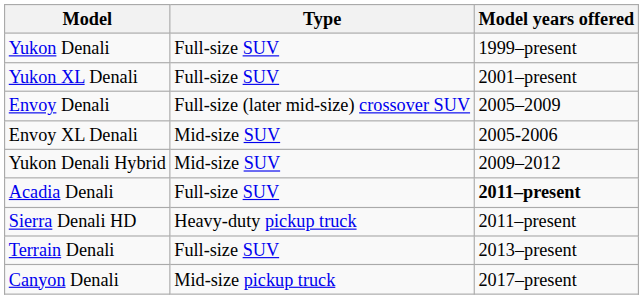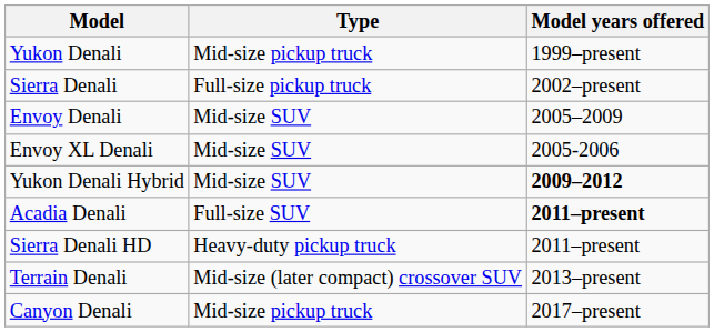 <table class=wikitable>
 <tr>
 <th>Model</th>
 <th>Type</th>
 <th>Model years offered</th>
 </tr>
 <tr>
 <td><a href='#'>Yukon</a> Denali</td>
-<td>Full-size <a href='#'>SUV</a></td>
+<td>Mid-size <a href='#'>pickup truck</a></td>
 <td>1999–present</td>
 </tr>
 <tr>
-<td><a href='#'>Yukon XL</a> Denali</td>
-<td>Full-size <a href='#'>SUV</a></td>
-<td>2001–present</td>
+<td><a href='#'>Sierra</a> Denali</td>
+<td>Full-size <a href='#'>pickup truck</a></td>
+<td>2002–present</td>
 </tr>
 <tr>
 <td><a href='#'>Envoy</a> Denali</td>
-<td>Full-size (later mid-size) <a href='#'>crossover SUV</a></td>
+<td>Mid-size <a href='#'>SUV</a></td>
 <td>2005–2009</td>
 </tr>
 <tr>
 <td GMC Envoy>Envoy XL Denali</td>
 <td>Mid-size <a href='#'>SUV</a></td>
 <td>2005-2006</td>
 </tr>
 <tr>
 <td>Yukon Denali Hybrid</td>
 <td>Mid-size <a href='#'>SUV</a></td>
-<td>2009–2012</td>
+<td><strong>2009–2012</strong></td>
 </tr>
 <tr>
 <td><a href='#'>Acadia</a> Denali</td>
 <td>Full-size <a href='#'>SUV</a></td>
 <td><strong>2011–present</strong></td>
 </tr>
 <tr>
 <td><a href='#'>Sierra</a> Denali HD</td>
 <td>Heavy-duty <a href='#'>pickup truck</a></td>
 <td>2011–present</td>
 </tr>
 <tr>
 <td><a href='#'>Terrain</a> Denali</td>
-<td>Full-size <a href='#'>SUV</a></td>
+<td>Mid-size (later compact) <a href='#'>crossover SUV</a></td>
 <td>2013–present</td>
 </tr>
 <tr>
 <td><a href='#'>Canyon</a> Denali</td>
 <td>Mid-size <a href='#'>pickup truck</a></td>
 <td>2017–present</td>
 </tr>
 </table>
